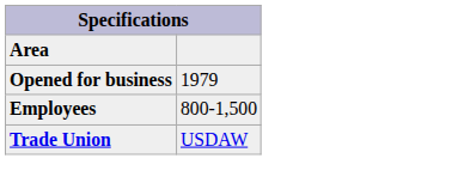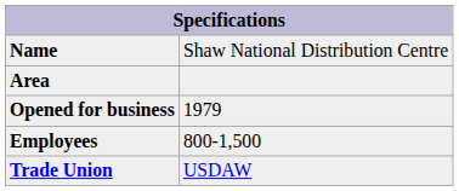 <table class="wikitable" style="border:#999; background:white;">
 <tr style="background:#bdbbd7;">
 <td colspan="2" style="text-align:center;"><span><strong>Specifications</strong></span></td>
+</tr>
+<tr style="background:#efefef;">
+<td><strong>Name</strong></td>
+<td>Shaw National Distribution Centre</td>
 </tr>
 <tr style="background:#efefef;">
 <td><strong>Area</strong></td>
 <td></td>
 </tr>
 <tr style="background:#efefef;">
 <td><strong>Opened for business</strong></td>
 <td>1979</td>
 </tr>
 <tr style="background:#efefef;">
 <td><strong>Employees</strong></td>
 <td>800-1,500</td>
 </tr>
 <tr style="background:#efefef;">
 <td><strong><a href='#'>Trade Union</a></strong></td>
 <td><a href='#'>USDAW</a></td>
 </tr>
 </table>
